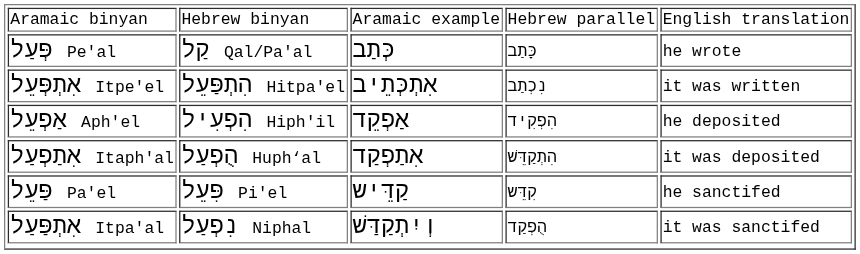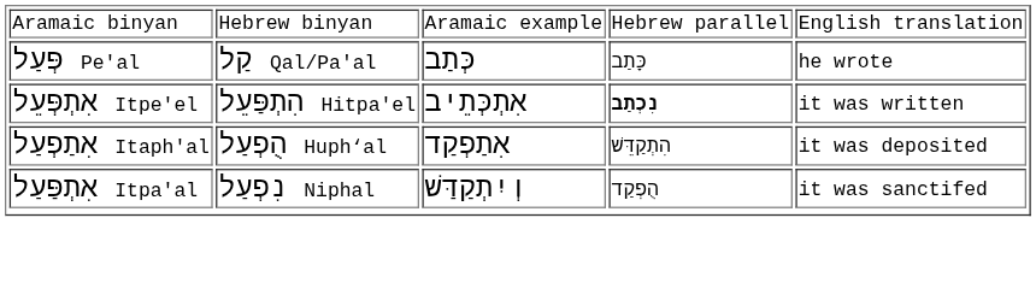 <table border=1>
 <tr>
 <td>Aramaic binyan</td>
 <td>Hebrew binyan</td>
 <td>Aramaic example</td>
 <td>Hebrew parallel</td>
 <td>English translation</td>
 </tr>
 <tr>
 <td><big><big> פְּעַל </big></big> Pe'al</td>
 <td><big><big> קַל  </big></big>   Qal/Pa'al</td>
 <td><big> <big> כְּתַב </big>  </big></td>
 <td>כָּתַב</td>
 <td>he wrote</td>
 </tr>
 <tr>
 <td><big><big> אִתְפְּעֵל </big></big>  Itpe'el</td>
 <td><big><big> הִתְפַּעֵל  </big></big>  Hitpa'el</td>
 <td><big> <big> אִתְכְּתֵיב </big>  </big></td>
-<td>נִכְתַב</td>
+<td><strong>נִכְתַב</strong></td>
 <td>it was written</td>
-</tr>
-<tr>
-<td><big><big> אַפְעֵל </big></big> Aph'el</td>
-<td><big><big> הִפְעִיל  </big></big>   Hiph'il</td>
-<td><big> <big> אַפְקֵד </big>  </big></td>
-<td>הִפְקִיד</td>
-<td>he deposited</td>
 </tr>
 <tr>
 <td><big><big> אִתַפְעַל </big></big> Itaph'al</td>
 <td><big><big> הֻפְעַל  </big></big>  Huph‘al</td>
 <td><big> <big> אִתַפְקַד </big>  </big></td>
 <td>הִתְקַדֵּשׁ</td>
 <td>it was deposited</td>
-</tr>
-<tr>
-<td><big><big> פַּעֵל </big></big>  Pa'el</td>
-<td><big><big> פִּעֵל  </big></big>  Pi'el</td>
-<td><big> <big> קַדֵּיש   </big>  </big></td>
-<td>קִדֵּש</td>
-<td>he sanctifed</td>
 </tr>
 <tr>
 <td><big><big> אִתְפַּעַל </big></big> Itpa'al</td>
 <td><big><big> נִפְעַל  </big></big>   Niphal</td>
 <td><big> <big> וְיִתְקַדַּשׁ </big></big></td>
 <td>הֻפְקַד</td>
 <td>it was sanctifed</td>
 </tr>
 <tr>
 </tr>
 </table>
